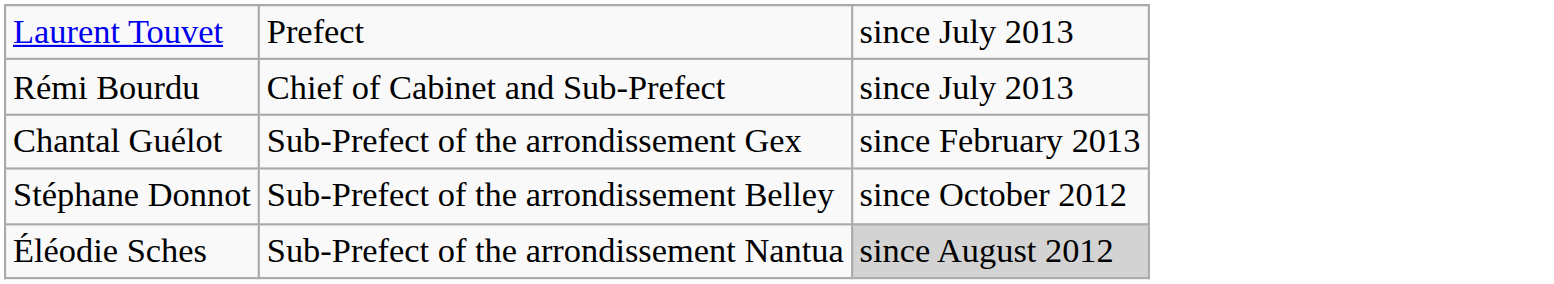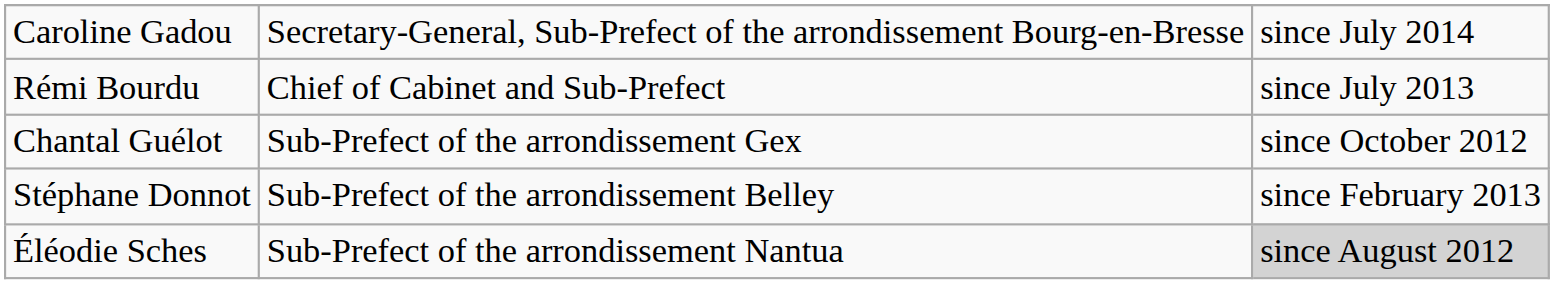 <table class="wikitable">
 <tr ---- style="background:#efefef;">
 </tr>
 <tr ---- ALIGN="left">
-<td ALIGN="left"><a href='#'>Laurent Touvet</a></td>
-<td>Prefect</td>
-<td>since July 2013</td>
+<td ALIGN="left">Caroline Gadou</td>
+<td>Secretary-General, Sub-Prefect of the arrondissement Bourg-en-Bresse</td>
+<td>since July 2014</td>
 </tr>
 <tr ---- ALIGN="left">
 <td ALIGN="left">Rémi Bourdu</td>
 <td>Chief of Cabinet and Sub-Prefect</td>
 <td>since July 2013</td>
 </tr>
 <tr ---- ALIGN="left">
 <td ALIGN="left">Chantal Guélot</td>
 <td>Sub-Prefect of the arrondissement Gex</td>
-<td>since February 2013</td>
+<td>since October 2012</td>
 </tr>
 <tr ---- ALIGN="left">
 <td ALIGN="left">Stéphane Donnot</td>
 <td>Sub-Prefect of the arrondissement Belley</td>
-<td>since October 2012</td>
+<td>since February 2013</td>
 </tr>
 <tr ---- ALIGN="left">
 <td ALIGN="left">Éléodie Sches</td>
 <td>Sub-Prefect of the arrondissement Nantua</td>
 <td style="background: lightgrey;">since August 2012</td>
 </tr>
 </table>
